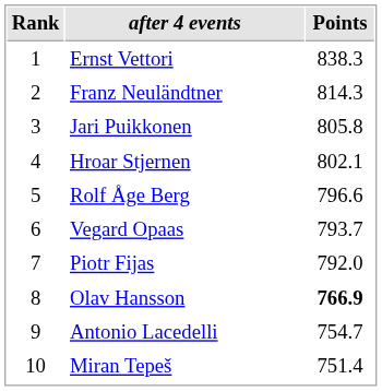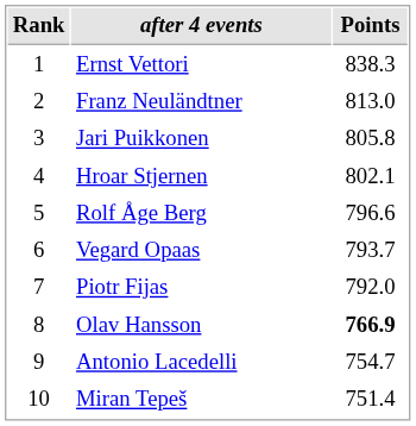 <table cellspacing="1" cellpadding="3" style="border:1px solid #AAAAAA;font-size:86%">
 <tr bgcolor="#E4E4E4">
 <th style="border-bottom:1px solid #AAAAAA" width=10>Rank</th>
 <th style="border-bottom:1px solid #AAAAAA" width=155><em>after 4 events</em></th>
 <th style="border-bottom:1px solid #AAAAAA" width=40>Points</th>
 </tr>
 <tr>
 <td align=center>1</td>
 <td> <a href='#'>Ernst Vettori</a></td>
 <td align=center>838.3</td>
 </tr>
 <tr>
 <td align=center>2</td>
 <td> <a href='#'>Franz Neuländtner</a></td>
-<td align=center>814.3</td>
+<td align=center>813.0</td>
 </tr>
 <tr>
 <td align=center>3</td>
 <td> <a href='#'>Jari Puikkonen</a></td>
 <td align=center>805.8</td>
 </tr>
 <tr>
 <td align=center>4</td>
 <td> <a href='#'>Hroar Stjernen</a></td>
 <td align=center>802.1</td>
 </tr>
 <tr>
 <td align=center>5</td>
 <td> <a href='#'>Rolf Åge Berg</a></td>
 <td align=center>796.6</td>
 </tr>
 <tr>
 <td align=center>6</td>
 <td> <a href='#'>Vegard Opaas</a></td>
 <td align=center>793.7</td>
 </tr>
 <tr>
 <td align=center>7</td>
 <td> <a href='#'>Piotr Fijas</a></td>
 <td align=center>792.0</td>
 </tr>
 <tr>
 <td align=center>8</td>
 <td> <a href='#'>Olav Hansson</a></td>
 <td align=center><strong>766.9</strong></td>
 </tr>
 <tr>
 <td align=center>9</td>
 <td> <a href='#'>Antonio Lacedelli</a></td>
 <td align=center>754.7</td>
 </tr>
 <tr>
 <td align=center>10</td>
 <td> <a href='#'>Miran Tepeš</a></td>
 <td align=center>751.4</td>
 </tr>
 </table>
